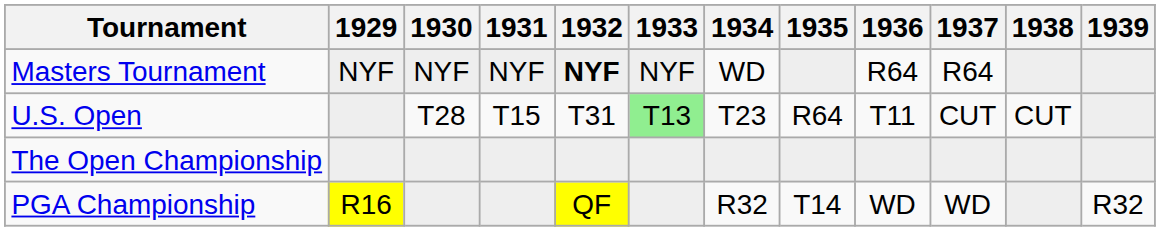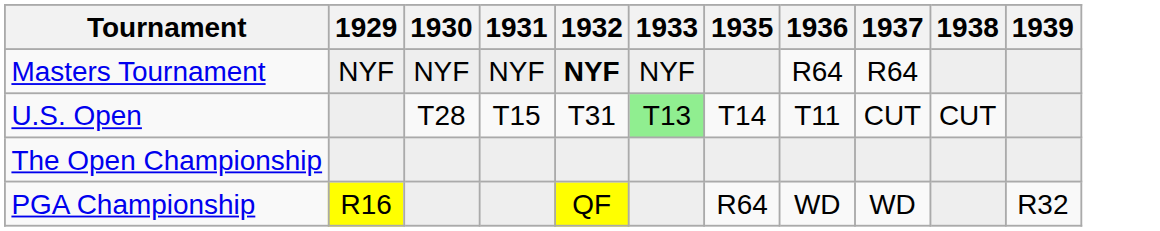 <table class="wikitable" style="font-size:95%;text-align:center;">
 <tr>
 <th>Tournament</th>
 <th>1929</th>
 <th>1930</th>
 <th>1931</th>
 <th>1932</th>
 <th>1933</th>
-<th>1934</th>
 <th>1935</th>
 <th>1936</th>
 <th>1937</th>
 <th>1938</th>
 <th>1939</th>
 </tr>
 <tr>
 <td align=left><a href='#'>Masters Tournament</a></td>
 <td style="background:#eeeeee;">NYF</td>
 <td style="background:#eeeeee;">NYF</td>
 <td style="background:#eeeeee;">NYF</td>
 <td style="background:#eeeeee;"><strong>NYF</strong></td>
 <td style="background:#eeeeee;">NYF</td>
-<td>WD</td>
 <td style="background:#eeeeee;"></td>
 <td>R64</td>
 <td>R64</td>
 <td style="background:#eeeeee;"></td>
 <td style="background:#eeeeee;"></td>
 </tr>
 <tr>
 <td align=left><a href='#'>U.S. Open</a></td>
 <td style="background:#eeeeee;"></td>
 <td>T28</td>
 <td>T15</td>
 <td>T31</td>
 <td style="background: lightgreen;">T13</td>
-<td>T23</td>
-<td>R64</td>
+<td>T14</td>
 <td>T11</td>
 <td>CUT</td>
 <td>CUT</td>
 <td style="background:#eeeeee;"></td>
 </tr>
 <tr>
 <td align=left><a href='#'>The Open Championship</a></td>
-<td style="background:#eeeeee;"></td>
 <td style="background:#eeeeee;"></td>
 <td style="background:#eeeeee;"></td>
 <td style="background:#eeeeee;"></td>
 <td style="background:#eeeeee;"></td>
 <td style="background:#eeeeee;"></td>
 <td style="background:#eeeeee;"></td>
 <td style="background:#eeeeee;"></td>
 <td style="background:#eeeeee;"></td>
 <td style="background:#eeeeee;"></td>
 <td style="background:#eeeeee;"></td>
 </tr>
 <tr>
 <td align=left><a href='#'>PGA Championship</a></td>
 <td style="background:yellow;">R16</td>
 <td style="background:#eeeeee;"></td>
 <td style="background:#eeeeee;"></td>
 <td style="background:yellow;">QF</td>
 <td style="background:#eeeeee;"></td>
-<td>R32</td>
-<td>T14</td>
+<td>R64</td>
 <td>WD</td>
 <td>WD</td>
 <td style="background:#eeeeee;"></td>
 <td>R32</td>
 </tr>
 </table>
